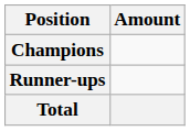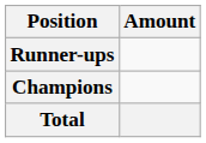 <table class="wikitable">
 <tr>
 <th>Position</th>
 <th>Amount</th>
 </tr>
 <tr>
-<th>Champions</th>
+<th>Runner-ups</th>
 <td></td>
 </tr>
 <tr>
-<th>Runner-ups</th>
+<th>Champions</th>
 <td></td>
 </tr>
 <tr>
 <th>Total</th>
 <th></th>
 </tr>
 </table>
